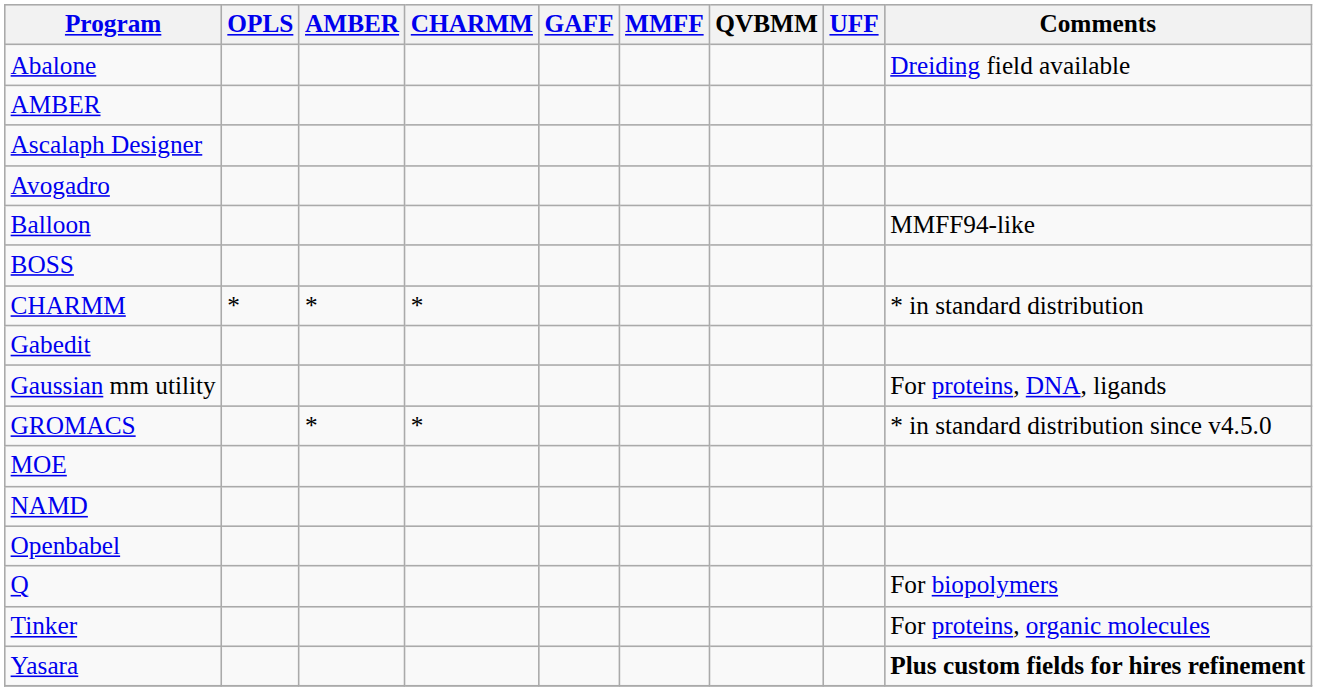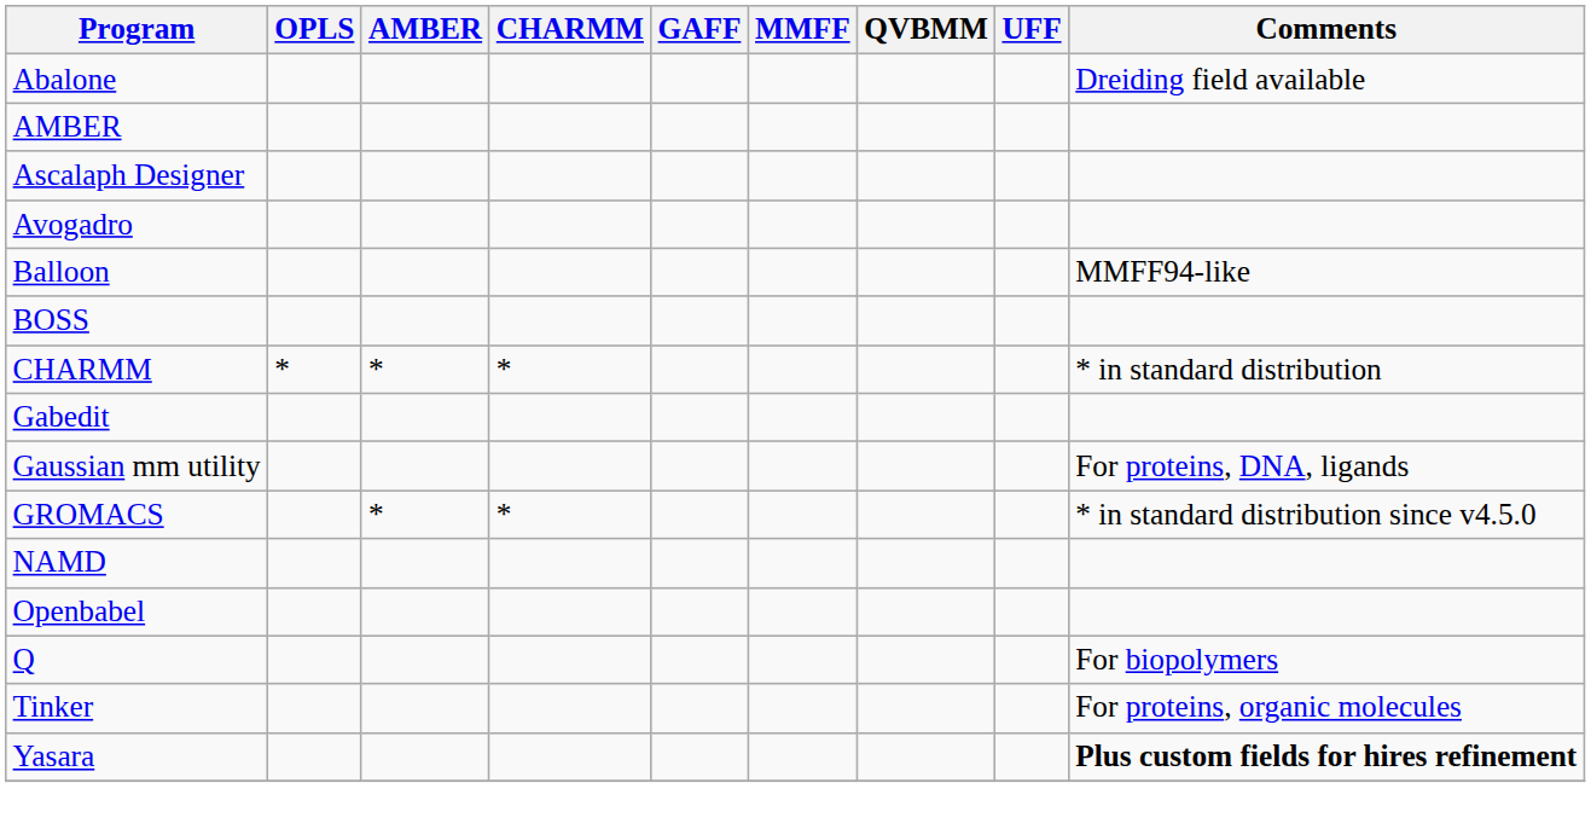 <table class="wikitable">
 <tr>
 <th><a href='#'>Program</a></th>
 <th><a href='#'>OPLS</a></th>
 <th><a href='#'>AMBER</a></th>
 <th><a href='#'>CHARMM</a></th>
 <th><a href='#'>GAFF</a></th>
 <th><a href='#'>MMFF</a></th>
 <th>QVBMM</th>
 <th><a href='#'>UFF</a></th>
 <th>Comments</th>
 </tr>
 <tr>
 <td><a href='#'>Abalone</a></td>
 <td></td>
 <td></td>
 <td></td>
 <td></td>
 <td></td>
 <td></td>
 <td></td>
 <td><a href='#'>Dreiding</a> field available</td>
 </tr>
 <tr>
 <td><a href='#'>AMBER</a></td>
 <td></td>
 <td></td>
 <td></td>
 <td></td>
 <td></td>
 <td></td>
 <td></td>
 <td></td>
 </tr>
 <tr>
 <td><a href='#'>Ascalaph Designer</a></td>
 <td></td>
 <td></td>
 <td></td>
 <td></td>
 <td></td>
 <td></td>
 <td></td>
 <td></td>
 </tr>
 <tr>
 <td><a href='#'>Avogadro</a></td>
 <td></td>
 <td></td>
 <td></td>
 <td></td>
 <td></td>
 <td></td>
 <td></td>
 <td></td>
 </tr>
 <tr>
 <td><a href='#'>Balloon</a></td>
 <td></td>
 <td></td>
 <td></td>
 <td></td>
 <td></td>
 <td></td>
 <td></td>
 <td>MMFF94-like</td>
 </tr>
 <tr>
 <td><a href='#'>BOSS</a></td>
 <td></td>
 <td></td>
 <td></td>
 <td></td>
 <td></td>
 <td></td>
 <td></td>
 <td></td>
 </tr>
 <tr>
 <td><a href='#'>CHARMM</a></td>
 <td>*</td>
 <td>*</td>
 <td>*</td>
 <td></td>
 <td></td>
 <td></td>
 <td></td>
 <td>* in standard distribution</td>
 </tr>
 <tr>
 <td><a href='#'>Gabedit</a></td>
 <td></td>
 <td></td>
 <td></td>
 <td></td>
 <td></td>
 <td></td>
 <td></td>
 <td></td>
 </tr>
 <tr>
 <td><a href='#'>Gaussian</a> mm utility</td>
 <td></td>
 <td></td>
 <td></td>
 <td></td>
 <td></td>
 <td></td>
 <td></td>
 <td>For <a href='#'>proteins</a>, <a href='#'>DNA</a>, ligands</td>
 </tr>
 <tr>
 <td><a href='#'>GROMACS</a></td>
 <td></td>
 <td>*</td>
 <td>*</td>
 <td></td>
 <td></td>
 <td></td>
 <td></td>
 <td>* in standard distribution since v4.5.0</td>
 </tr>
 <tr>
-<td><a href='#'>MOE</a></td>
-<td></td>
-<td></td>
-<td></td>
-<td></td>
-<td></td>
-<td></td>
-<td></td>
-<td></td>
-</tr>
-<tr>
 <td><a href='#'>NAMD</a></td>
 <td></td>
 <td></td>
 <td></td>
 <td></td>
 <td></td>
 <td></td>
 <td></td>
 <td></td>
 </tr>
 <tr>
 <td><a href='#'>Openbabel</a></td>
 <td></td>
 <td></td>
 <td></td>
 <td></td>
 <td></td>
 <td></td>
 <td></td>
 <td></td>
 </tr>
 <tr>
 <td><a href='#'>Q</a></td>
 <td></td>
 <td></td>
 <td></td>
 <td></td>
 <td></td>
 <td></td>
 <td></td>
 <td>For <a href='#'>biopolymers</a></td>
 </tr>
 <tr>
 <td><a href='#'>Tinker</a></td>
 <td></td>
 <td></td>
 <td></td>
 <td></td>
 <td></td>
 <td></td>
 <td></td>
 <td>For <a href='#'>proteins</a>, <a href='#'>organic molecules</a></td>
 </tr>
 <tr>
 <td><a href='#'>Yasara</a></td>
 <td></td>
 <td></td>
 <td></td>
 <td></td>
 <td></td>
 <td></td>
 <td></td>
 <td><strong>Plus custom fields for hires refinement</strong></td>
 </tr>
 <tr>
 </tr>
 </table>
